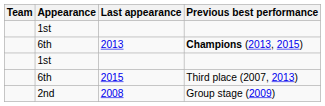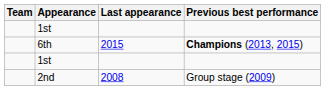 <table class="wikitable sortable">
 <tr>
 <th>Team</th>
 <th data-sort-type="number">Appearance</th>
 <th data-sort-type="number">Last appearance</th>
 <th>Previous best performance</th>
 </tr>
 <tr>
 <td></td>
 <td>1st</td>
 <td></td>
 <td></td>
 </tr>
 <tr>
 <td></td>
 <td>6th</td>
-<td><a href='#'>2013</a></td>
+<td><a href='#'>2015</a></td>
 <td><strong>Champions</strong> (<a href='#'>2013</a>, <a href='#'>2015</a>)</td>
 </tr>
 <tr>
 <td></td>
 <td>1st</td>
 <td></td>
 <td></td>
 </tr>
 <tr>
 <td></td>
-<td>6th</td>
-<td><a href='#'>2015</a></td>
-<td>Third place (2007, <a href='#'>2013</a>)</td>
-</tr>
-<tr>
-<td></td>
 <td>2nd</td>
 <td><a href='#'>2008</a></td>
 <td>Group stage (<a href='#'>2009</a>)</td>
 </tr>
 </table>
